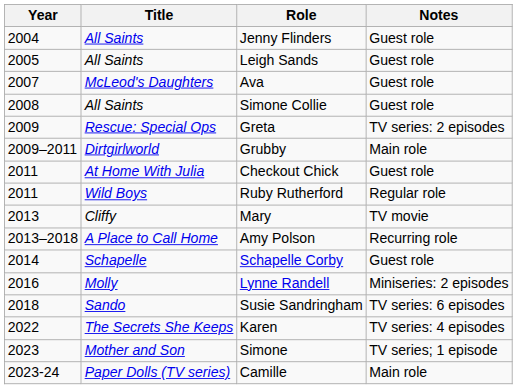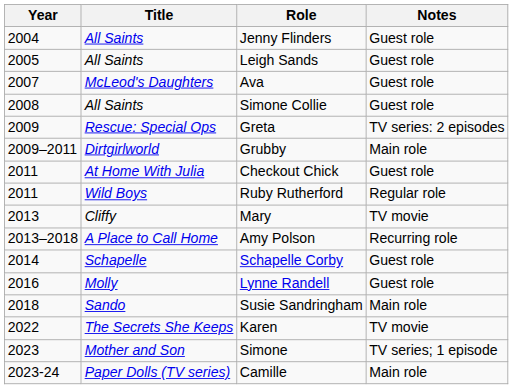 <table class="wikitable sortable plainrowheaders">
 <tr>
 <th scope="col">Year</th>
 <th scope="col">Title</th>
 <th scope="col">Role</th>
 <th scope="col" class="unsortable">Notes</th>
 </tr>
 <tr>
 <td scope="row">2004</td>
 <td><em><a href='#'>All Saints</a></em></td>
 <td>Jenny Flinders</td>
 <td>Guest role</td>
 </tr>
 <tr>
 <td scope="row">2005</td>
 <td><em>All Saints</em></td>
 <td>Leigh Sands</td>
 <td>Guest role</td>
 </tr>
 <tr>
 <td scope="row">2007</td>
 <td><em><a href='#'>McLeod's Daughters</a></em></td>
 <td>Ava</td>
 <td>Guest role</td>
 </tr>
 <tr>
 <td scope="row">2008</td>
 <td><em>All Saints</em></td>
 <td>Simone Collie</td>
 <td>Guest role</td>
 </tr>
 <tr>
 <td scope="row">2009</td>
 <td><em><a href='#'>Rescue: Special Ops</a></em></td>
 <td>Greta</td>
 <td>TV series: 2 episodes</td>
 </tr>
 <tr>
 <td scope="row">2009–2011</td>
 <td><em><a href='#'>Dirtgirlworld</a></em></td>
 <td>Grubby</td>
 <td>Main role</td>
 </tr>
 <tr>
 <td scope="row">2011</td>
 <td><em><a href='#'>At Home With Julia</a></em></td>
 <td>Checkout Chick</td>
 <td>Guest role</td>
 </tr>
 <tr>
 <td scope="row">2011</td>
 <td><em><a href='#'>Wild Boys</a></em></td>
 <td>Ruby Rutherford</td>
 <td>Regular role</td>
 </tr>
 <tr>
 <td>2013</td>
 <td><em>Cliffy</em></td>
 <td>Mary</td>
 <td>TV movie</td>
 </tr>
 <tr>
 <td scope="row">2013–2018</td>
 <td><em><a href='#'>A Place to Call Home</a></em></td>
 <td>Amy Polson</td>
 <td>Recurring role</td>
 </tr>
 <tr>
 <td scope="row">2014</td>
 <td><em><a href='#'>Schapelle</a></em></td>
 <td><a href='#'>Schapelle Corby</a></td>
 <td>Guest role</td>
 </tr>
 <tr>
 <td scope="row">2016</td>
 <td><em><a href='#'>Molly</a></em></td>
 <td><a href='#'>Lynne Randell</a></td>
-<td>Miniseries: 2 episodes</td>
+<td>Guest role</td>
 </tr>
 <tr>
 <td scope="row">2018</td>
 <td><em><a href='#'>Sando</a></em></td>
 <td>Susie Sandringham</td>
-<td>TV series: 6 episodes</td>
+<td>Main role</td>
 </tr>
 <tr>
 <td>2022</td>
 <td><em><a href='#'>The Secrets She Keeps</a></em></td>
 <td>Karen</td>
-<td>TV series: 4 episodes</td>
+<td>TV movie</td>
 </tr>
 <tr>
 <td>2023</td>
 <td><em><a href='#'>Mother and Son</a></em></td>
 <td>Simone</td>
 <td>TV series; 1 episode</td>
 </tr>
 <tr>
 <td>2023-24</td>
 <td><em><a href='#'>Paper Dolls (TV series)</a></em></td>
 <td>Camille</td>
 <td>Main role</td>
 </tr>
 </table>
